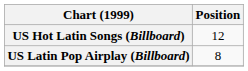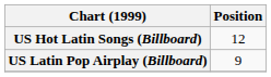 <table class="wikitable plainrowheaders " style="text-align:center;">
 <tr>
 <th scope="col">Chart (1999)</th>
 <th scope="col">Position</th>
 </tr>
 <tr>
 <th scope="row">US Hot Latin Songs (<em>Billboard</em>)</th>
 <td>12</td>
 </tr>
 <tr>
 <th scope="row">US Latin Pop Airplay (<em>Billboard</em>)</th>
-<td>8</td>
+<td>9</td>
 </tr>
 <tr>
 </tr>
 </table>
